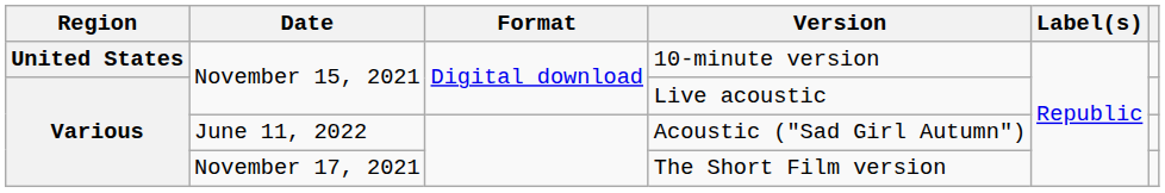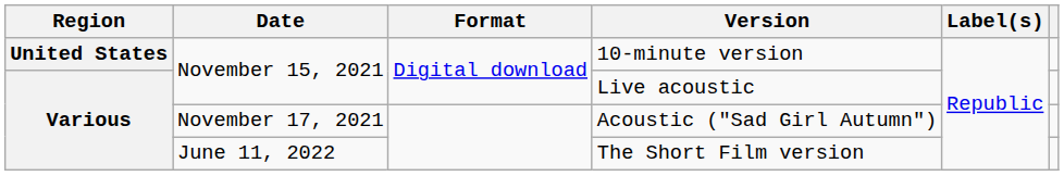 <table class="wikitable plainrowheaders">
 <tr>
 <th scope="col">Region</th>
 <th scope="col">Date</th>
 <th scope="col">Format</th>
 <th scope="col">Version</th>
 <th scope="col">Label(s)</th>
 <th scope="col"></th>
 </tr>
 <tr>
 <th scope="row">United States</th>
 <td rowspan="2">November 15, 2021</td>
 <td rowspan="2"><a href='#'>Digital download</a></td>
 <td>10-minute version</td>
 <td rowspan="4"><a href='#'>Republic</a></td>
 <td style="text-align:center;"></td>
 </tr>
 <tr>
 <th rowspan="3" scope="row">Various</th>
 <td>Live acoustic</td>
 <td style="text-align:center;"></td>
 </tr>
 <tr>
-<td>June 11, 2022</td>
+<td>November 17, 2021</td>
 <td rowspan="2"></td>
 <td>Acoustic ("Sad Girl Autumn")</td>
 <td style="text-align:center;"></td>
 </tr>
 <tr>
-<td>November 17, 2021</td>
+<td>June 11, 2022</td>
 <td>The Short Film version</td>
 <td style="text-align:center;"></td>
 </tr>
 </table>
